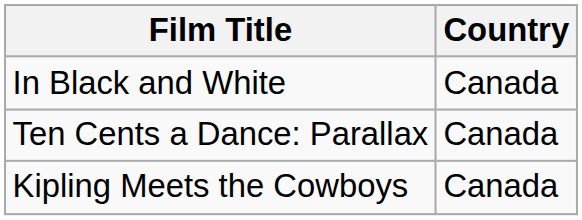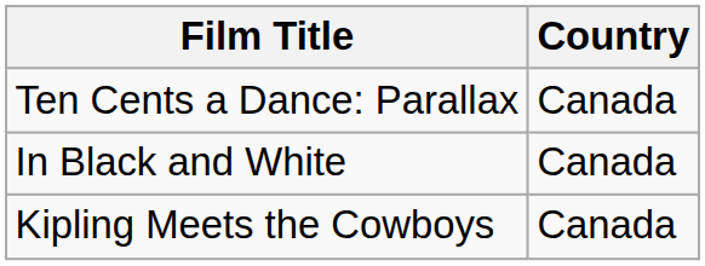 <table class="wikitable">
 <tr>
 <th>Film Title</th>
 <th>Country</th>
 </tr>
 <tr>
-<td>In Black and White</td>
+<td>Ten Cents a Dance: Parallax</td>
 <td>Canada</td>
 </tr>
 <tr>
-<td>Ten Cents a Dance: Parallax</td>
+<td>In Black and White</td>
 <td>Canada</td>
 </tr>
 <tr>
 <td>Kipling Meets the Cowboys</td>
 <td>Canada</td>
 </tr>
 </table>
